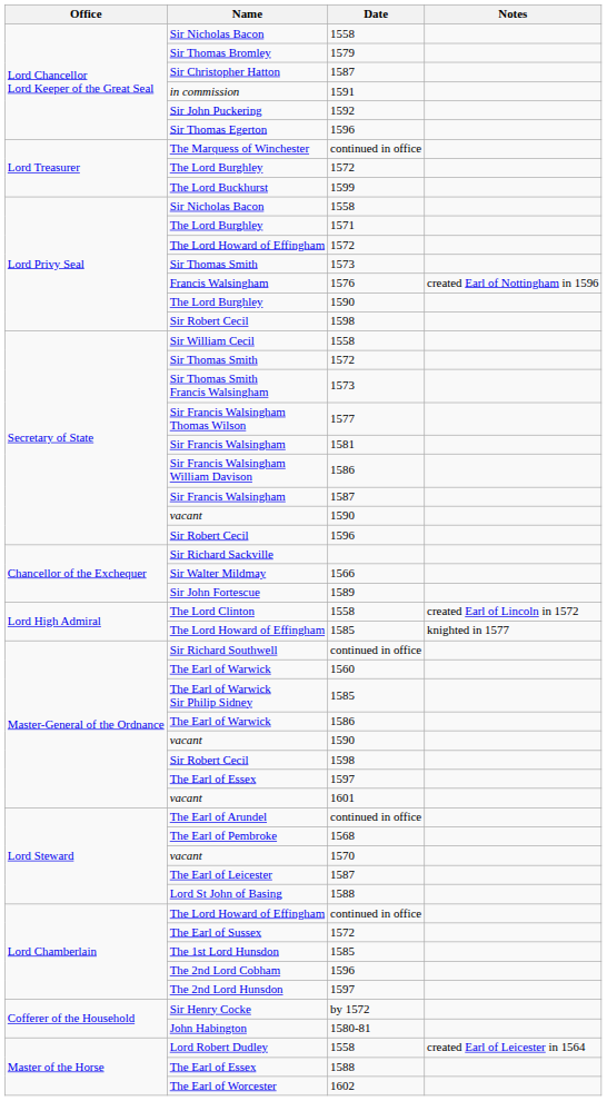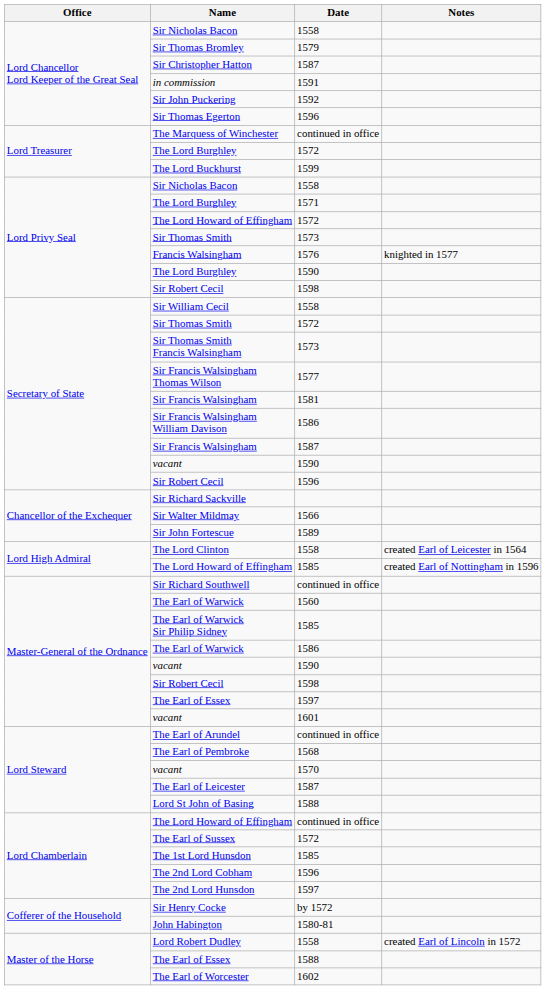 <table class="wikitable">
 <tr>
 <th>Office</th>
 <th>Name</th>
 <th>Date</th>
 <th>Notes</th>
 </tr>
 <tr>
 <td rowspan=6><a href='#'>Lord Chancellor</a><br><a href='#'>Lord Keeper of the Great Seal</a></td>
 <td><a href='#'>Sir Nicholas Bacon</a></td>
 <td>1558</td>
 <td> </td>
 </tr>
 <tr>
 <td><a href='#'>Sir Thomas Bromley</a></td>
 <td>1579</td>
 <td> </td>
 </tr>
 <tr>
 <td><a href='#'>Sir Christopher Hatton</a></td>
 <td>1587</td>
 <td> </td>
 </tr>
 <tr>
 <td><em>in commission</em></td>
 <td>1591</td>
 <td> </td>
 </tr>
 <tr>
 <td><a href='#'>Sir John Puckering</a></td>
 <td>1592</td>
 <td> </td>
 </tr>
 <tr>
 <td><a href='#'>Sir Thomas Egerton</a></td>
 <td>1596</td>
 <td> </td>
 </tr>
 <tr>
 <td rowspan=3><a href='#'>Lord Treasurer</a></td>
 <td><a href='#'>The Marquess of Winchester</a></td>
 <td>continued in office</td>
 <td> </td>
 </tr>
 <tr>
 <td><a href='#'>The Lord Burghley</a></td>
 <td>1572</td>
 <td> </td>
 </tr>
 <tr>
 <td><a href='#'>The Lord Buckhurst</a></td>
 <td>1599</td>
 <td> </td>
 </tr>
 <tr>
 <td rowspan=7><a href='#'>Lord Privy Seal</a></td>
 <td><a href='#'>Sir Nicholas Bacon</a></td>
 <td>1558</td>
 <td> </td>
 </tr>
 <tr>
 <td><a href='#'>The Lord Burghley</a></td>
 <td>1571</td>
 <td> </td>
 </tr>
 <tr>
 <td><a href='#'>The Lord Howard of Effingham</a></td>
 <td>1572</td>
 <td> </td>
 </tr>
 <tr>
 <td><a href='#'>Sir Thomas Smith</a></td>
 <td>1573</td>
 <td> </td>
 </tr>
 <tr>
 <td><a href='#'>Francis Walsingham</a></td>
 <td>1576</td>
-<td>created <a href='#'>Earl of Nottingham</a> in 1596</td>
+<td>knighted in 1577</td>
 </tr>
 <tr>
 <td><a href='#'>The Lord Burghley</a></td>
 <td>1590</td>
 <td> </td>
 </tr>
 <tr>
 <td><a href='#'>Sir Robert Cecil</a></td>
 <td>1598</td>
 <td> </td>
 </tr>
 <tr>
 <td rowspan=9><a href='#'>Secretary of State</a></td>
 <td><a href='#'>Sir William Cecil</a></td>
 <td>1558</td>
 <td> </td>
 </tr>
 <tr>
 <td><a href='#'>Sir Thomas Smith</a></td>
 <td>1572</td>
 <td> </td>
 </tr>
 <tr>
 <td><a href='#'>Sir Thomas Smith</a><br><a href='#'>Francis Walsingham</a></td>
 <td>1573</td>
 <td> </td>
 </tr>
 <tr>
 <td><a href='#'>Sir Francis Walsingham</a><br><a href='#'>Thomas Wilson</a></td>
 <td>1577</td>
 <td> </td>
 </tr>
 <tr>
 <td><a href='#'>Sir Francis Walsingham</a></td>
 <td>1581</td>
 <td> </td>
 </tr>
 <tr>
 <td><a href='#'>Sir Francis Walsingham</a><br><a href='#'>William Davison</a></td>
 <td>1586</td>
 <td> </td>
 </tr>
 <tr>
 <td><a href='#'>Sir Francis Walsingham</a></td>
 <td>1587</td>
 <td> </td>
 </tr>
 <tr>
 <td><em>vacant</em></td>
 <td>1590</td>
 <td> </td>
 </tr>
 <tr>
 <td><a href='#'>Sir Robert Cecil</a></td>
 <td>1596</td>
 <td> </td>
 </tr>
 <tr>
 <td rowspan=3><a href='#'>Chancellor of the Exchequer</a></td>
 <td><a href='#'>Sir Richard Sackville</a></td>
 <td> </td>
 <td> </td>
 </tr>
 <tr>
 <td><a href='#'>Sir Walter Mildmay</a></td>
 <td>1566</td>
 <td> </td>
 </tr>
 <tr>
 <td><a href='#'>Sir John Fortescue</a></td>
 <td>1589</td>
 <td> </td>
 </tr>
 <tr>
 <td rowspan=2><a href='#'>Lord High Admiral</a></td>
 <td><a href='#'>The Lord Clinton</a></td>
 <td>1558</td>
-<td>created <a href='#'>Earl of Lincoln</a> in 1572</td>
+<td>created <a href='#'>Earl of Leicester</a> in 1564</td>
 </tr>
 <tr>
 <td><a href='#'>The Lord Howard of Effingham</a></td>
 <td>1585</td>
-<td>knighted in 1577</td>
+<td>created <a href='#'>Earl of Nottingham</a> in 1596</td>
 </tr>
 <tr>
 <td rowspan=8><a href='#'>Master-General of the Ordnance</a></td>
 <td><a href='#'>Sir Richard Southwell</a></td>
 <td>continued in office</td>
 <td> </td>
 </tr>
 <tr>
 <td><a href='#'>The Earl of Warwick</a></td>
 <td>1560</td>
 <td> </td>
 </tr>
 <tr>
 <td><a href='#'>The Earl of Warwick</a><br><a href='#'>Sir Philip Sidney</a></td>
 <td>1585</td>
 <td> </td>
 </tr>
 <tr>
 <td><a href='#'>The Earl of Warwick</a></td>
 <td>1586</td>
 <td> </td>
 </tr>
 <tr>
 <td><em>vacant</em></td>
 <td>1590</td>
 <td> </td>
 </tr>
 <tr>
 <td><a href='#'>Sir Robert Cecil</a></td>
 <td>1598</td>
 <td> </td>
 </tr>
 <tr>
 <td><a href='#'>The Earl of Essex</a></td>
 <td>1597</td>
 <td> </td>
 </tr>
 <tr>
 <td><em>vacant</em></td>
 <td>1601</td>
 <td> </td>
 </tr>
 <tr>
 <td rowspan=5><a href='#'>Lord Steward</a></td>
 <td><a href='#'>The Earl of Arundel</a></td>
 <td>continued in office</td>
 <td> </td>
 </tr>
 <tr>
 <td><a href='#'>The Earl of Pembroke</a></td>
 <td>1568</td>
 <td> </td>
 </tr>
 <tr>
 <td><em>vacant</em></td>
 <td>1570</td>
 <td> </td>
 </tr>
 <tr>
 <td><a href='#'>The Earl of Leicester</a></td>
 <td>1587</td>
 <td> </td>
 </tr>
 <tr>
 <td><a href='#'>Lord St John of Basing</a></td>
 <td>1588</td>
 <td> </td>
 </tr>
 <tr>
 <td rowspan=5><a href='#'>Lord Chamberlain</a></td>
 <td><a href='#'>The Lord Howard of Effingham</a></td>
 <td>continued in office</td>
 <td> </td>
 </tr>
 <tr>
 <td><a href='#'>The Earl of Sussex</a></td>
 <td>1572</td>
 <td> </td>
 </tr>
 <tr>
 <td><a href='#'>The 1st Lord Hunsdon</a></td>
 <td>1585</td>
 <td> </td>
 </tr>
 <tr>
 <td><a href='#'>The 2nd Lord Cobham</a></td>
 <td>1596</td>
 <td> </td>
 </tr>
 <tr>
 <td><a href='#'>The 2nd Lord Hunsdon</a></td>
 <td>1597</td>
 <td> </td>
 </tr>
 <tr>
 <td rowspan=2><a href='#'>Cofferer of the Household</a></td>
 <td><a href='#'>Sir Henry Cocke</a></td>
 <td>by 1572</td>
 <td> </td>
 </tr>
 <tr>
 <td><a href='#'>John Habington</a></td>
 <td>1580-81 </td>
 </tr>
 <tr>
 <td rowspan=3><a href='#'>Master of the Horse</a></td>
 <td><a href='#'>Lord Robert Dudley</a></td>
 <td>1558</td>
-<td>created <a href='#'>Earl of Leicester</a> in 1564</td>
+<td>created <a href='#'>Earl of Lincoln</a> in 1572</td>
 </tr>
 <tr>
 <td><a href='#'>The Earl of Essex</a></td>
 <td>1588</td>
 <td> </td>
 </tr>
 <tr>
 <td><a href='#'>The Earl of Worcester</a></td>
 <td>1602</td>
 <td> </td>
 </tr>
 </table>
